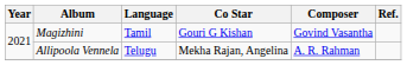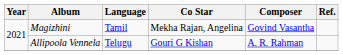 <table class="wikitable">
 <tr>
 <th>Year</th>
 <th>Album</th>
 <th>Language</th>
 <th>Co Star</th>
 <th>Composer</th>
 <th>Ref.</th>
 </tr>
 <tr>
 <td rowspan="2">2021</td>
 <td><em>Magizhini</em></td>
 <td><a href='#'>Tamil</a></td>
-<td><a href='#'>Gouri G Kishan</a></td>
+<td>Mekha Rajan,  Angelina</td>
 <td><a href='#'>Govind Vasantha</a></td>
 <td></td>
 </tr>
 <tr>
 <td><em>Allipoola Vennela</em></td>
 <td><a href='#'>Telugu</a></td>
-<td>Mekha Rajan,  Angelina</td>
+<td><a href='#'>Gouri G Kishan</a></td>
 <td><a href='#'>A. R. Rahman</a></td>
 <td></td>
 </tr>
 <tr>
 </tr>
 </table>
